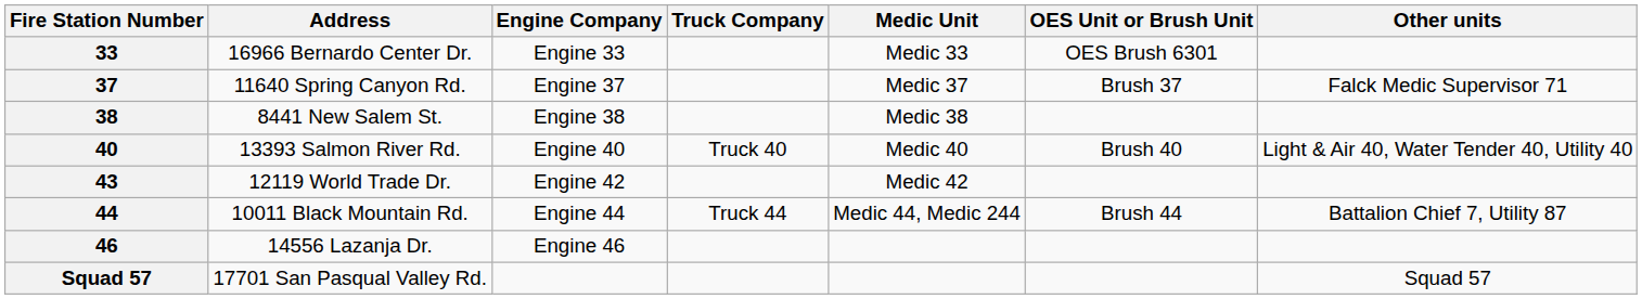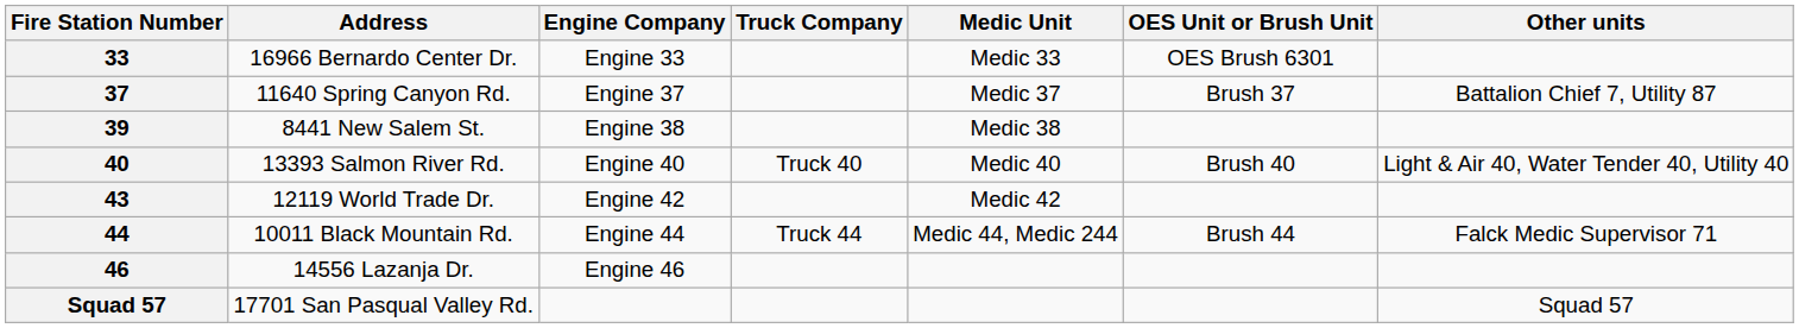 <table class="wikitable" style="text-align:center;">
 <tr>
 <th>Fire Station Number</th>
 <th>Address</th>
 <th>Engine Company</th>
 <th>Truck Company</th>
 <th>Medic Unit</th>
 <th>OES Unit or Brush Unit</th>
 <th>Other units</th>
 </tr>
 <tr>
 <th>33</th>
 <td>16966 Bernardo Center Dr.</td>
 <td>Engine 33</td>
 <td></td>
 <td>Medic 33</td>
 <td>OES Brush 6301</td>
 <td></td>
 </tr>
 <tr>
 <th>37</th>
 <td>11640 Spring Canyon Rd.</td>
 <td>Engine 37</td>
 <td></td>
 <td>Medic 37</td>
 <td>Brush 37</td>
-<td>Falck Medic Supervisor 71</td>
+<td>Battalion Chief 7, Utility 87</td>
 </tr>
 <tr>
-<th>38</th>
+<th>39</th>
 <td>8441 New Salem St.</td>
 <td>Engine 38</td>
 <td></td>
 <td>Medic 38</td>
 <td></td>
 <td></td>
 </tr>
 <tr>
 <th>40</th>
 <td>13393 Salmon River Rd.</td>
 <td>Engine 40</td>
 <td>Truck 40</td>
 <td>Medic 40</td>
 <td>Brush 40</td>
 <td>Light & Air 40, Water Tender 40, Utility 40</td>
 </tr>
 <tr>
 <th>43</th>
 <td>12119 World Trade Dr.</td>
 <td>Engine 42</td>
 <td></td>
 <td>Medic 42</td>
 <td></td>
 <td></td>
 </tr>
 <tr>
 <th>44</th>
 <td>10011 Black Mountain Rd.</td>
 <td>Engine 44</td>
 <td>Truck 44</td>
 <td>Medic 44, Medic 244</td>
 <td>Brush 44</td>
-<td>Battalion Chief 7, Utility 87</td>
+<td>Falck Medic Supervisor 71</td>
 </tr>
 <tr>
 <th>46</th>
 <td>14556 Lazanja Dr.</td>
 <td>Engine 46</td>
 <td></td>
 <td></td>
 <td></td>
 <td></td>
 </tr>
 <tr>
 <th>Squad 57</th>
 <td>17701 San Pasqual Valley Rd.</td>
 <td></td>
 <td></td>
 <td></td>
 <td></td>
 <td>Squad 57</td>
 </tr>
 </table>
